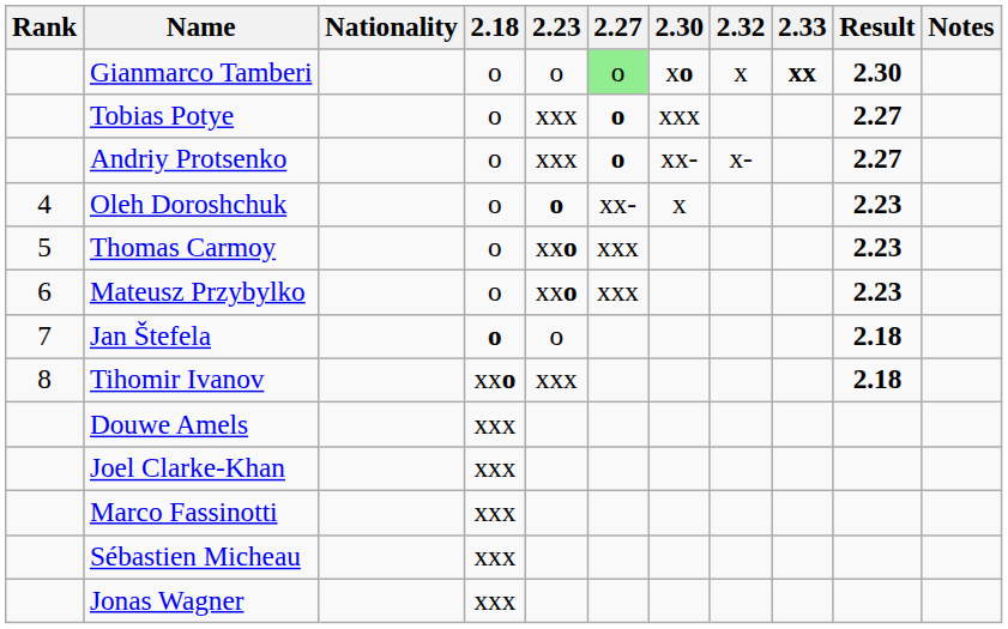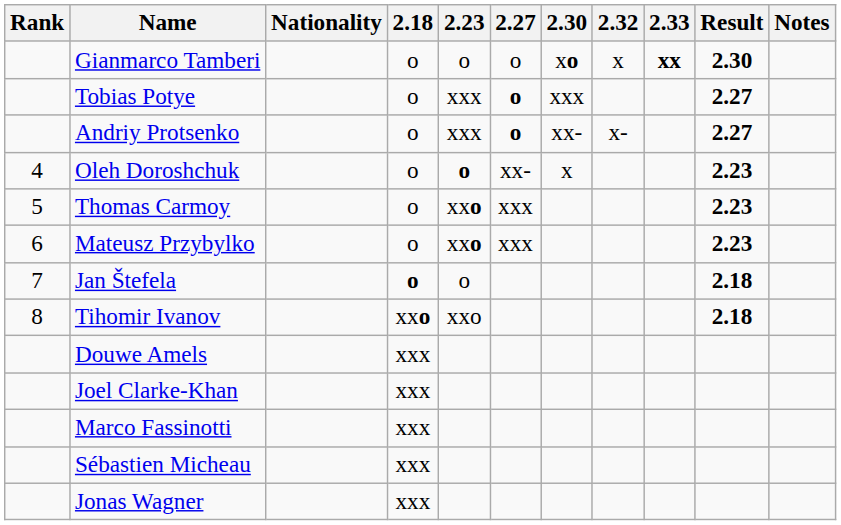 <table class="wikitable sortable" style="text-align:center">
 <tr>
 <th>Rank</th>
 <th>Name</th>
 <th>Nationality</th>
 <th>2.18</th>
 <th>2.23</th>
 <th>2.27</th>
 <th>2.30</th>
 <th>2.32</th>
 <th>2.33</th>
 <th>Result</th>
 <th>Notes</th>
 </tr>
 <tr>
 <td></td>
 <td align=left><a href='#'>Gianmarco Tamberi</a></td>
 <td align=left></td>
 <td>o</td>
 <td>o</td>
-<td style="background: lightgreen;">o</td>
+<td>o</td>
 <td>x<strong>o</strong></td>
 <td>x</td>
 <td><strong>xx</strong></td>
 <td><strong>2.30</strong></td>
 <td></td>
 </tr>
 <tr>
 <td></td>
 <td align=left><a href='#'>Tobias Potye</a></td>
 <td align=left></td>
 <td>o</td>
 <td>xxx</td>
 <td><strong>o</strong></td>
 <td>xxx</td>
 <td></td>
 <td></td>
 <td><strong>2.27</strong></td>
 <td></td>
 </tr>
 <tr>
 <td></td>
 <td align=left><a href='#'>Andriy Protsenko</a></td>
 <td align=left></td>
 <td>o</td>
 <td>xxx</td>
 <td><strong>o</strong></td>
 <td>xx-</td>
 <td>x-</td>
 <td></td>
 <td><strong>2.27</strong></td>
 <td></td>
 </tr>
 <tr>
 <td>4</td>
 <td align=left><a href='#'>Oleh Doroshchuk</a></td>
 <td align=left></td>
 <td>o</td>
 <td><strong>o</strong></td>
 <td>xx-</td>
 <td>x</td>
 <td></td>
 <td></td>
 <td><strong>2.23</strong></td>
 <td></td>
 </tr>
 <tr>
 <td>5</td>
 <td align=left><a href='#'>Thomas Carmoy</a></td>
 <td align=left></td>
 <td>o</td>
 <td>xx<strong>o</strong></td>
 <td>xxx</td>
 <td></td>
 <td></td>
 <td></td>
 <td><strong>2.23</strong></td>
 <td></td>
 </tr>
 <tr>
 <td>6</td>
 <td align=left><a href='#'>Mateusz Przybylko</a></td>
 <td align=left></td>
 <td>o</td>
 <td>xx<strong>o</strong></td>
 <td>xxx</td>
 <td></td>
 <td></td>
 <td></td>
 <td><strong>2.23</strong></td>
 <td></td>
 </tr>
 <tr>
 <td>7</td>
 <td align=left><a href='#'>Jan Štefela</a></td>
 <td align=left></td>
 <td><strong>o</strong></td>
 <td>o</td>
 <td></td>
 <td></td>
 <td></td>
 <td></td>
 <td><strong>2.18</strong></td>
 <td></td>
 </tr>
 <tr>
 <td>8</td>
 <td align=left><a href='#'>Tihomir Ivanov</a></td>
 <td align=left></td>
 <td>xx<strong>o</strong></td>
-<td>xxx</td>
+<td>xxo</td>
 <td></td>
 <td></td>
 <td></td>
 <td></td>
 <td><strong>2.18</strong></td>
 <td></td>
 </tr>
 <tr>
 <td></td>
 <td align=left><a href='#'>Douwe Amels</a></td>
 <td align=left></td>
 <td>xxx</td>
 <td></td>
 <td></td>
 <td></td>
 <td></td>
 <td></td>
 <td><strong></strong></td>
 <td></td>
 </tr>
 <tr>
 <td></td>
 <td align=left><a href='#'>Joel Clarke-Khan</a></td>
 <td align=left></td>
 <td>xxx</td>
 <td></td>
 <td></td>
 <td></td>
 <td></td>
 <td></td>
 <td><strong></strong></td>
 <td></td>
 </tr>
 <tr>
 <td></td>
 <td align=left><a href='#'>Marco Fassinotti</a></td>
 <td align=left></td>
 <td>xxx</td>
 <td></td>
 <td></td>
 <td></td>
 <td></td>
 <td></td>
 <td><strong></strong></td>
 <td></td>
 </tr>
 <tr>
 <td></td>
 <td align=left><a href='#'>Sébastien Micheau</a></td>
 <td align=left></td>
 <td>xxx</td>
 <td></td>
 <td></td>
 <td></td>
 <td></td>
 <td></td>
 <td><strong></strong></td>
 <td></td>
 </tr>
 <tr>
 <td></td>
 <td align=left><a href='#'>Jonas Wagner</a></td>
 <td align=left></td>
 <td>xxx</td>
 <td></td>
 <td></td>
 <td></td>
 <td></td>
 <td></td>
 <td><strong></strong></td>
 <td></td>
 </tr>
 </table>
